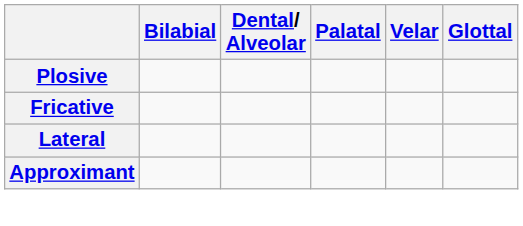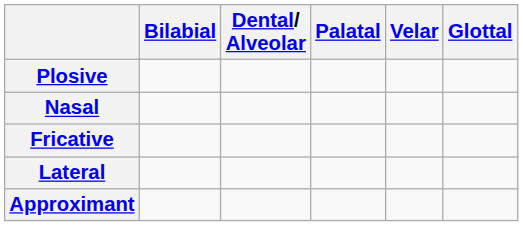 <table class="wikitable">
 <tr>
 <th></th>
 <th><a href='#'>Bilabial</a></th>
 <th><a href='#'>Dental</a>/<br><a href='#'>Alveolar</a></th>
 <th><a href='#'>Palatal</a></th>
 <th><a href='#'>Velar</a></th>
 <th><a href='#'>Glottal</a></th>
 </tr>
 <tr align="center">
 <th><a href='#'>Plosive</a></th>
 <td><br></td>
 <td></td>
 <td></td>
 <td><br></td>
+<td></td>
+</tr>
+<tr align="center">
+<th><a href='#'>Nasal</a></th>
+<td></td>
+<td></td>
+<td></td>
+<td></td>
 <td></td>
 </tr>
 <tr align="center">
 <th><a href='#'>Fricative</a></th>
 <td></td>
 <td></td>
 <td></td>
 <td></td>
 <td></td>
 </tr>
 <tr align="center">
 <th><a href='#'>Lateral</a></th>
 <td></td>
 <td></td>
 <td></td>
 <td></td>
 <td></td>
 </tr>
 <tr align="center">
 <th><a href='#'>Approximant</a></th>
 <td></td>
 <td></td>
 <td></td>
 <td></td>
 <td></td>
 </tr>
 </table>
